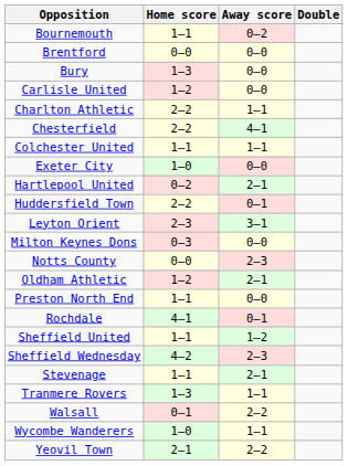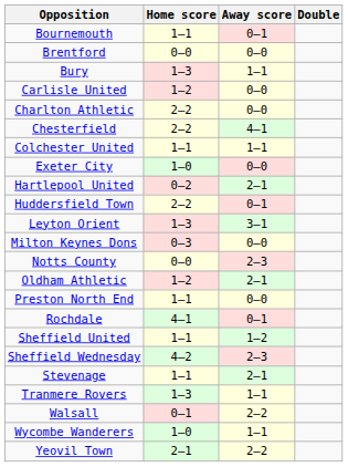 <table class="wikitable" style="text-align: center;">
 <tr>
 <th>Opposition</th>
 <th>Home score</th>
 <th>Away score</th>
 <th>Double</th>
 </tr>
 <tr>
 <td><a href='#'>Bournemouth</a></td>
 <td style="background:#ffd;">1–1</td>
-<td style="background:#fdd;">0–2</td>
+<td style="background:#fdd;">0–1</td>
 <td></td>
 </tr>
 <tr>
 <td><a href='#'>Brentford</a></td>
 <td style="background:#ffd;">0–0</td>
 <td style="background:#ffd;">0–0</td>
 <td></td>
 </tr>
 <tr>
 <td><a href='#'>Bury</a></td>
 <td style="background:#fdd;">1–3</td>
-<td style="background:#ffd;">0–0</td>
+<td style="background:#ffd;">1–1</td>
 <td></td>
 </tr>
 <tr>
 <td><a href='#'>Carlisle United</a></td>
 <td style="background:#fdd;">1–2</td>
 <td style="background:#ffd;">0–0</td>
 <td></td>
 </tr>
 <tr>
 <td><a href='#'>Charlton Athletic</a></td>
 <td style="background:#ffd;">2–2</td>
-<td style="background:#ffd;">1–1</td>
+<td style="background:#ffd;">0–0</td>
 <td></td>
 </tr>
 <tr>
 <td><a href='#'>Chesterfield</a></td>
 <td style="background:#ffd;">2–2</td>
 <td style="background:#dfd;">4–1</td>
 <td></td>
 </tr>
 <tr>
 <td><a href='#'>Colchester United</a></td>
 <td style="background:#ffd;">1–1</td>
 <td style="background:#ffd;">1–1</td>
 <td></td>
 </tr>
 <tr>
 <td><a href='#'>Exeter City</a></td>
 <td style="background:#dfd;">1–0</td>
 <td style="background:#fdd;">0–0</td>
 <td></td>
 </tr>
 <tr>
 <td><a href='#'>Hartlepool United</a></td>
 <td style="background:#fdd;">0–2</td>
 <td style="background:#dfd;">2–1</td>
 <td></td>
 </tr>
 <tr>
 <td><a href='#'>Huddersfield Town</a></td>
 <td style="background:#ffd;">2–2</td>
 <td style="background:#fdd;">0–1</td>
 <td></td>
 </tr>
 <tr>
 <td><a href='#'>Leyton Orient</a></td>
-<td style="background:#fdd;">2–3</td>
+<td style="background:#fdd;">1–3</td>
 <td style="background:#dfd;">3–1</td>
 <td></td>
 </tr>
 <tr>
 <td><a href='#'>Milton Keynes Dons</a></td>
 <td style="background:#fdd;">0–3</td>
 <td style="background:#ffd;">0–0</td>
 <td></td>
 </tr>
 <tr>
 <td><a href='#'>Notts County</a></td>
 <td style="background:#ffd;">0–0</td>
 <td style="background:#fdd;">2–3</td>
 <td></td>
 </tr>
 <tr>
 <td><a href='#'>Oldham Athletic</a></td>
 <td style="background:#fdd;">1–2</td>
 <td style="background:#dfd;">2–1</td>
 <td></td>
 </tr>
 <tr>
 <td><a href='#'>Preston North End</a></td>
 <td style="background:#ffd;">1–1</td>
 <td style="background:#ffd;">0–0</td>
 <td></td>
 </tr>
 <tr>
 <td><a href='#'>Rochdale</a></td>
 <td style="background:#dfd;">4–1</td>
 <td style="background:#fdd;">0–1</td>
 <td></td>
 </tr>
 <tr>
 <td><a href='#'>Sheffield United</a></td>
 <td style="background:#ffd;">1–1</td>
 <td style="background:#dfd;">1–2</td>
 <td></td>
 </tr>
 <tr>
 <td><a href='#'>Sheffield Wednesday</a></td>
 <td style="background:#dfd;">4–2</td>
 <td style="background:#fdd;">2–3</td>
 <td></td>
 </tr>
 <tr>
 <td><a href='#'>Stevenage</a></td>
 <td style="background:#ffd;">1–1</td>
 <td style="background:#dfd;">2–1</td>
 <td></td>
 </tr>
 <tr>
 <td><a href='#'>Tranmere Rovers</a></td>
 <td style="background:#dfd;">1–3</td>
 <td style="background:#ffd;">1–1</td>
 <td></td>
 </tr>
 <tr>
 <td><a href='#'>Walsall</a></td>
 <td style="background:#fdd;">0–1</td>
 <td style="background:#ffd;">2–2</td>
 <td></td>
 </tr>
 <tr>
 <td><a href='#'>Wycombe Wanderers</a></td>
 <td style="background:#dfd;">1–0</td>
 <td style="background:#ffd;">1–1</td>
 <td></td>
 </tr>
 <tr>
 <td><a href='#'>Yeovil Town</a></td>
 <td style="background:#dfd;">2–1</td>
 <td style="background:#ffd;">2–2</td>
 <td></td>
 </tr>
 </table>
